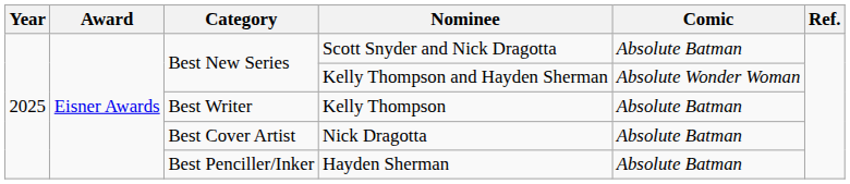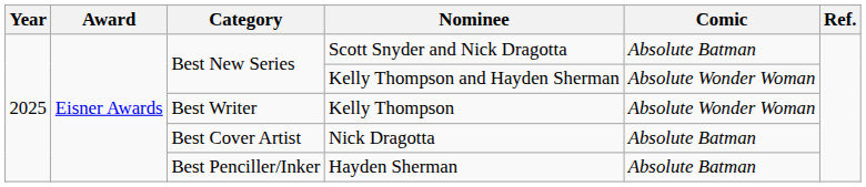 <table class="wikitable">
 <tr>
 <th>Year</th>
 <th>Award</th>
 <th><strong>Category</strong></th>
 <th>Nominee</th>
 <th>Comic</th>
 <th>Ref.</th>
 </tr>
 <tr>
 <td rowspan="5">2025</td>
 <td rowspan="5"><a href='#'>Eisner Awards</a></td>
 <td rowspan="2">Best New Series</td>
 <td>Scott Snyder and Nick Dragotta</td>
 <td><em>Absolute Batman</em></td>
 <td rowspan="5"></td>
 </tr>
 <tr>
 <td>Kelly Thompson and Hayden Sherman</td>
 <td><em>Absolute Wonder Woman</em></td>
 </tr>
 <tr>
 <td>Best Writer</td>
 <td>Kelly Thompson</td>
-<td><em>Absolute Batman</em></td>
+<td><em>Absolute Wonder Woman</em></td>
 </tr>
 <tr>
 <td>Best Cover Artist</td>
 <td>Nick Dragotta</td>
 <td><em>Absolute Batman</em></td>
 </tr>
 <tr>
 <td>Best Penciller/Inker</td>
 <td>Hayden Sherman</td>
 <td><em>Absolute Batman</em></td>
 </tr>
 </table>
